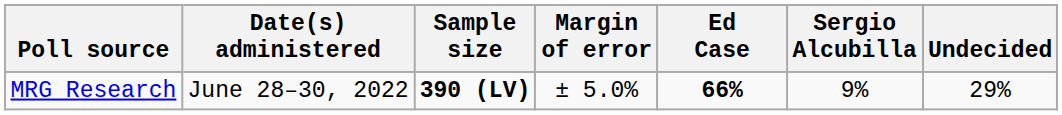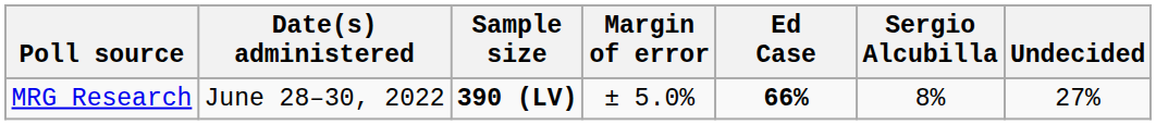 <table class="wikitable" style="font-size:90%;text-align:center;">
 <tr valign=bottom>
 <th>Poll source</th>
 <th>Date(s)<br>administered</th>
 <th>Sample<br>size</th>
 <th>Margin<br>of error</th>
 <th style="width:60px;">Ed<br>Case</th>
 <th style="width:60px;">Sergio<br>Alcubilla</th>
 <th>Undecided</th>
 </tr>
 <tr>
 <td style="text-align:left;"><a href='#'>MRG Research</a></td>
 <td>June 28–30, 2022</td>
 <td><strong>390 (LV)</strong></td>
 <td>± 5.0%</td>
 <td><strong>66%</strong></td>
-<td>9%</td>
-<td>29%</td>
+<td>8%</td>
+<td>27%</td>
 </tr>
 </table>
